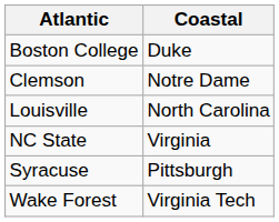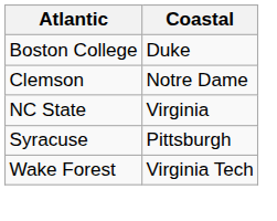 <table class="wikitable">
 <tr>
 <th scope="col">Atlantic</th>
 <th scope="col">Coastal</th>
 </tr>
 <tr>
 <td>Boston College</td>
 <td>Duke</td>
 </tr>
 <tr>
 <td>Clemson</td>
 <td>Notre Dame</td>
 </tr>
 <tr>
-<td>Louisville</td>
-<td>North Carolina</td>
-</tr>
-<tr>
 <td>NC State</td>
 <td>Virginia</td>
 </tr>
 <tr>
 <td>Syracuse</td>
 <td>Pittsburgh</td>
 </tr>
 <tr>
 <td>Wake Forest</td>
 <td>Virginia Tech</td>
 </tr>
 </table>
